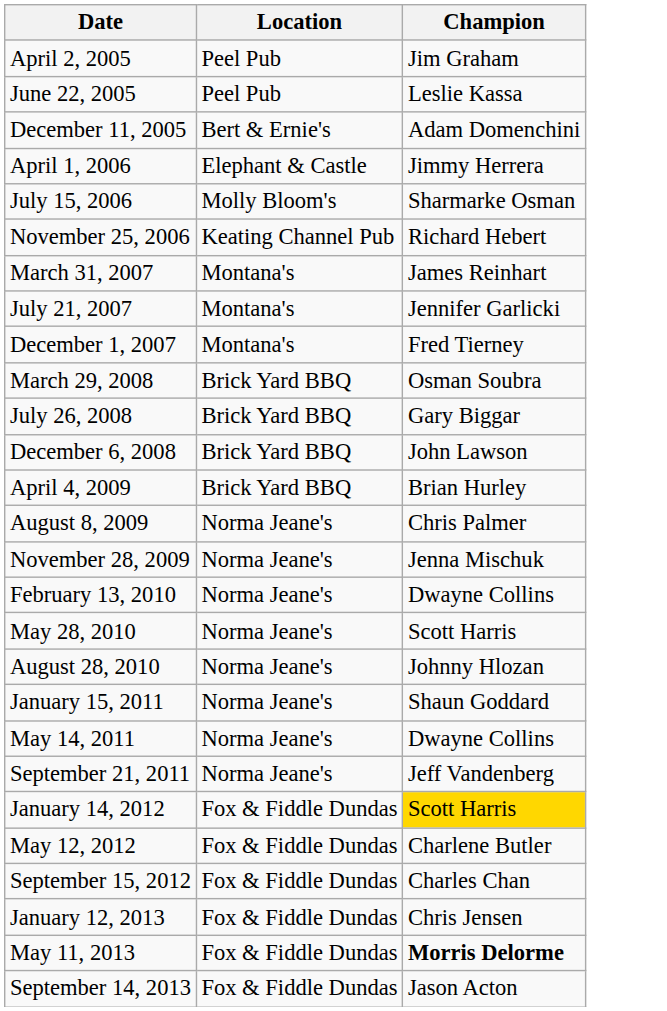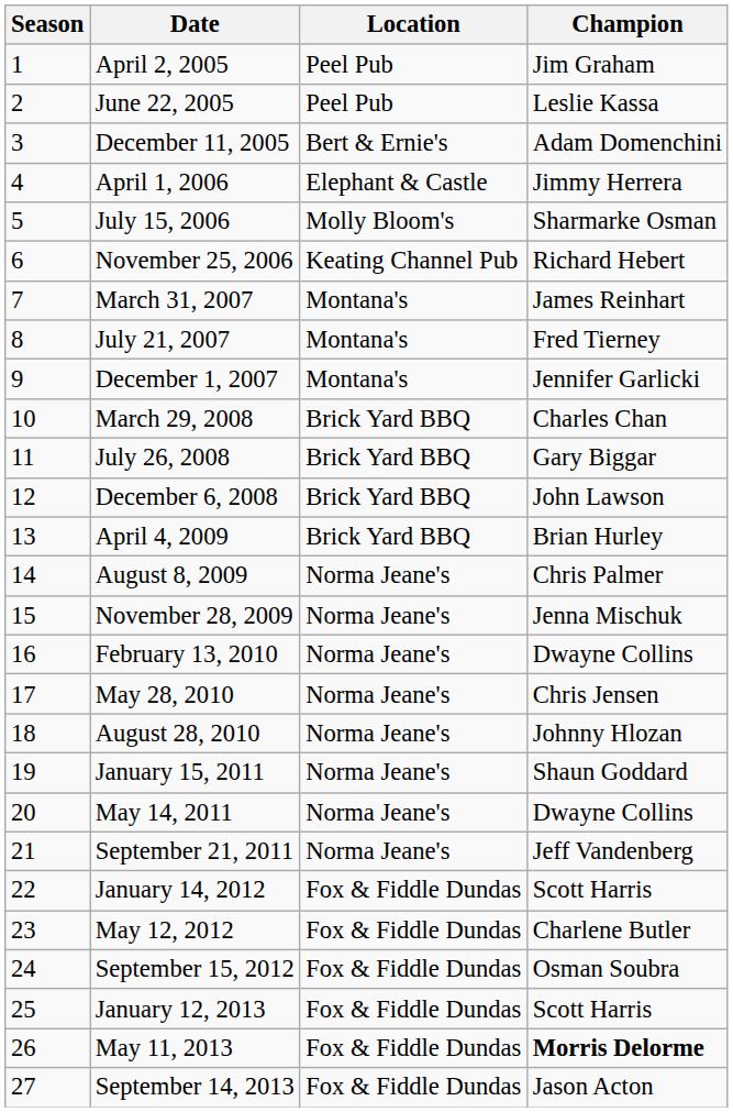 <table class="wikitable">
 <tr>
+<th>Season</th>
 <th>Date</th>
 <th>Location</th>
 <th>Champion</th>
 </tr>
 <tr>
+<td>1</td>
 <td>April 2, 2005</td>
 <td>Peel Pub</td>
 <td>Jim Graham</td>
 </tr>
 <tr>
+<td>2</td>
 <td>June 22, 2005</td>
 <td>Peel Pub</td>
 <td>Leslie Kassa</td>
 </tr>
 <tr>
+<td>3</td>
 <td>December 11, 2005</td>
 <td>Bert & Ernie's</td>
 <td>Adam Domenchini</td>
 </tr>
 <tr>
+<td>4</td>
 <td>April 1, 2006</td>
 <td>Elephant & Castle</td>
 <td>Jimmy Herrera</td>
 </tr>
 <tr>
+<td>5</td>
 <td>July 15, 2006</td>
 <td>Molly Bloom's</td>
 <td>Sharmarke Osman</td>
 </tr>
 <tr>
+<td>6</td>
 <td>November 25, 2006</td>
 <td>Keating Channel Pub</td>
 <td>Richard Hebert</td>
 </tr>
 <tr>
+<td>7</td>
 <td>March 31, 2007</td>
 <td>Montana's</td>
 <td>James Reinhart</td>
 </tr>
 <tr>
+<td>8</td>
 <td>July 21, 2007</td>
+<td>Montana's</td>
+<td>Fred Tierney</td>
+</tr>
+<tr>
+<td>9</td>
+<td>December 1, 2007</td>
 <td>Montana's</td>
 <td>Jennifer Garlicki</td>
 </tr>
 <tr>
-<td>December 1, 2007</td>
-<td>Montana's</td>
-<td>Fred Tierney</td>
+<td>10</td>
+<td>March 29, 2008</td>
+<td>Brick Yard BBQ</td>
+<td>Charles Chan</td>
 </tr>
 <tr>
-<td>March 29, 2008</td>
-<td>Brick Yard BBQ</td>
-<td>Osman Soubra</td>
-</tr>
-<tr>
+<td>11</td>
 <td>July 26, 2008</td>
 <td>Brick Yard BBQ</td>
 <td>Gary Biggar</td>
 </tr>
 <tr>
+<td>12</td>
 <td>December 6, 2008</td>
 <td>Brick Yard BBQ</td>
 <td>John Lawson</td>
 </tr>
 <tr>
+<td>13</td>
 <td>April 4, 2009</td>
 <td>Brick Yard BBQ</td>
 <td>Brian Hurley</td>
 </tr>
 <tr>
+<td>14</td>
 <td>August 8, 2009</td>
 <td>Norma Jeane's</td>
 <td>Chris Palmer</td>
 </tr>
 <tr>
+<td>15</td>
 <td>November 28, 2009</td>
 <td>Norma Jeane's</td>
 <td>Jenna Mischuk</td>
 </tr>
 <tr>
+<td>16</td>
 <td>February 13, 2010</td>
 <td>Norma Jeane's</td>
 <td>Dwayne Collins</td>
 </tr>
 <tr>
+<td>17</td>
 <td>May 28, 2010</td>
 <td>Norma Jeane's</td>
-<td>Scott Harris</td>
+<td>Chris Jensen</td>
 </tr>
 <tr>
+<td>18</td>
 <td>August 28, 2010</td>
 <td>Norma Jeane's</td>
 <td>Johnny Hlozan</td>
 </tr>
 <tr>
+<td>19</td>
 <td>January 15, 2011</td>
 <td>Norma Jeane's</td>
 <td>Shaun Goddard</td>
 </tr>
 <tr>
+<td>20</td>
 <td>May 14, 2011</td>
 <td>Norma Jeane's</td>
 <td>Dwayne Collins</td>
 </tr>
 <tr>
+<td>21</td>
 <td>September 21, 2011</td>
 <td>Norma Jeane's</td>
 <td>Jeff Vandenberg</td>
 </tr>
 <tr>
+<td>22</td>
 <td>January 14, 2012</td>
 <td>Fox & Fiddle Dundas</td>
-<td style="background: gold;">Scott Harris</td>
+<td>Scott Harris</td>
 </tr>
 <tr>
+<td>23</td>
 <td>May 12, 2012</td>
 <td>Fox & Fiddle Dundas</td>
 <td>Charlene Butler</td>
 </tr>
 <tr>
+<td>24</td>
 <td>September 15, 2012</td>
 <td>Fox & Fiddle Dundas</td>
-<td>Charles Chan</td>
+<td>Osman Soubra</td>
 </tr>
 <tr>
+<td>25</td>
 <td>January 12, 2013</td>
 <td>Fox & Fiddle Dundas</td>
-<td>Chris Jensen</td>
+<td>Scott Harris</td>
 </tr>
 <tr>
+<td>26</td>
 <td>May 11, 2013</td>
 <td>Fox & Fiddle Dundas</td>
 <td><strong>Morris Delorme</strong></td>
 </tr>
 <tr>
+<td>27</td>
 <td>September 14, 2013</td>
 <td>Fox & Fiddle Dundas</td>
 <td>Jason Acton</td>
 </tr>
 </table>
